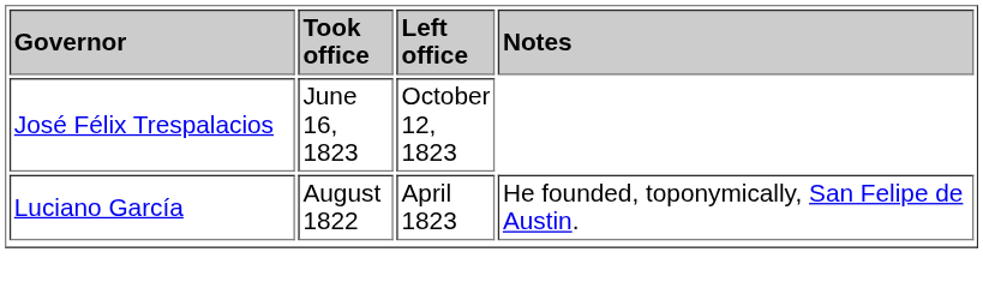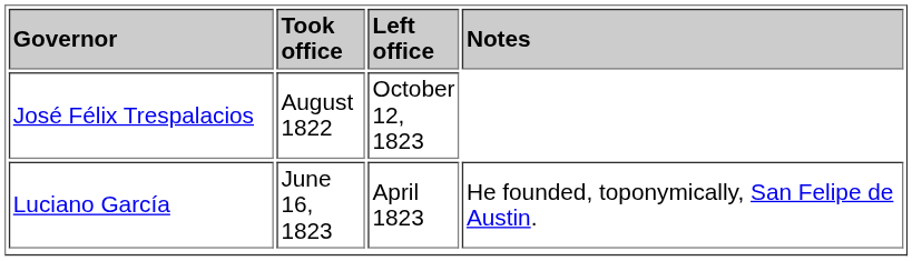 <table border=1 cellpadding=2 cellspacing=2>
 <tr>
 <td bgcolor=#cccccc width=30%><strong>Governor</strong></td>
 <td bgcolor=#cccccc width=10%><strong>Took office</strong></td>
 <td bgcolor=#cccccc width=10%><strong>Left office</strong></td>
 <td bgcolor=#cccccc width=50%><strong>Notes</strong></td>
 </tr>
 <tr>
 <td><a href='#'>José Félix Trespalacios</a></td>
-<td>June 16, 1823</td>
+<td>August 1822</td>
 <td>October 12, 1823</td>
 </tr>
 <tr>
 <td><a href='#'>Luciano García</a></td>
-<td>August 1822</td>
+<td>June 16, 1823</td>
 <td>April 1823</td>
 <td>He founded, toponymically, <a href='#'>San Felipe de Austin</a>.</td>
 </tr>
 <tr>
 </tr>
 </table>
